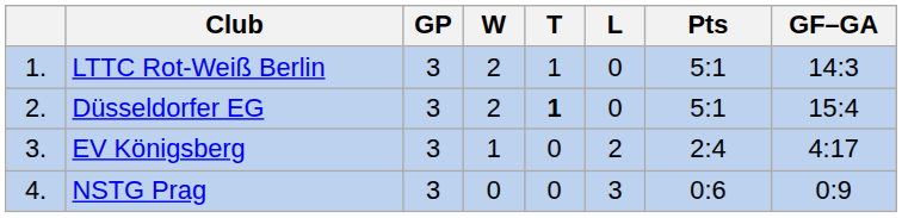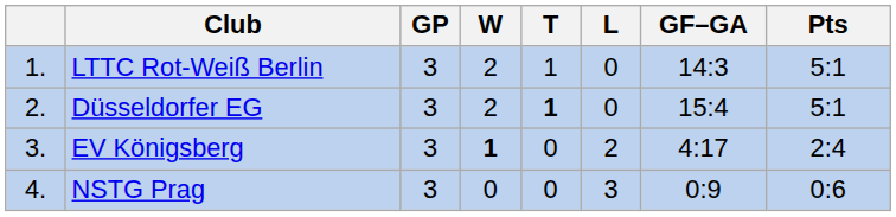 <table class="wikitable">
 <tr>
 <th width="30"></th>
 <th width="200">Club</th>
 <th width="30">GP</th>
 <th width="30">W</th>
 <th width="30">T</th>
 <th width="30">L</th>
+<th width="70">GF–GA</th>
 <th width="70">Pts</th>
-<th width="70">GF–GA</th>
 </tr>
 <tr bgcolor="#BCD2EE" align="center">
 <td>1.</td>
 <td align="left"><a href='#'>LTTC Rot-Weiß Berlin</a></td>
 <td>3</td>
 <td>2</td>
 <td>1</td>
 <td>0</td>
+<td>14:3</td>
 <td>5:1</td>
-<td>14:3</td>
 </tr>
 <tr bgcolor=#BCD2EE align="center">
 <td>2.</td>
 <td align="left"><a href='#'>Düsseldorfer EG</a></td>
 <td>3</td>
 <td>2</td>
 <td><strong>1</strong></td>
 <td>0</td>
+<td>15:4</td>
 <td>5:1</td>
-<td>15:4</td>
 </tr>
 <tr bgcolor=#BCD2EE align="center">
 <td>3.</td>
 <td align="left"><a href='#'>EV Königsberg</a></td>
 <td>3</td>
-<td>1</td>
+<td><strong>1</strong></td>
 <td>0</td>
 <td>2</td>
+<td>4:17</td>
 <td>2:4</td>
-<td>4:17</td>
 </tr>
 <tr bgcolor=#BCD2EE align="center">
 <td>4.</td>
 <td align="left"><a href='#'>NSTG Prag</a></td>
 <td>3</td>
 <td>0</td>
 <td>0</td>
 <td>3</td>
+<td>0:9</td>
 <td>0:6</td>
-<td>0:9</td>
 </tr>
 </table>
